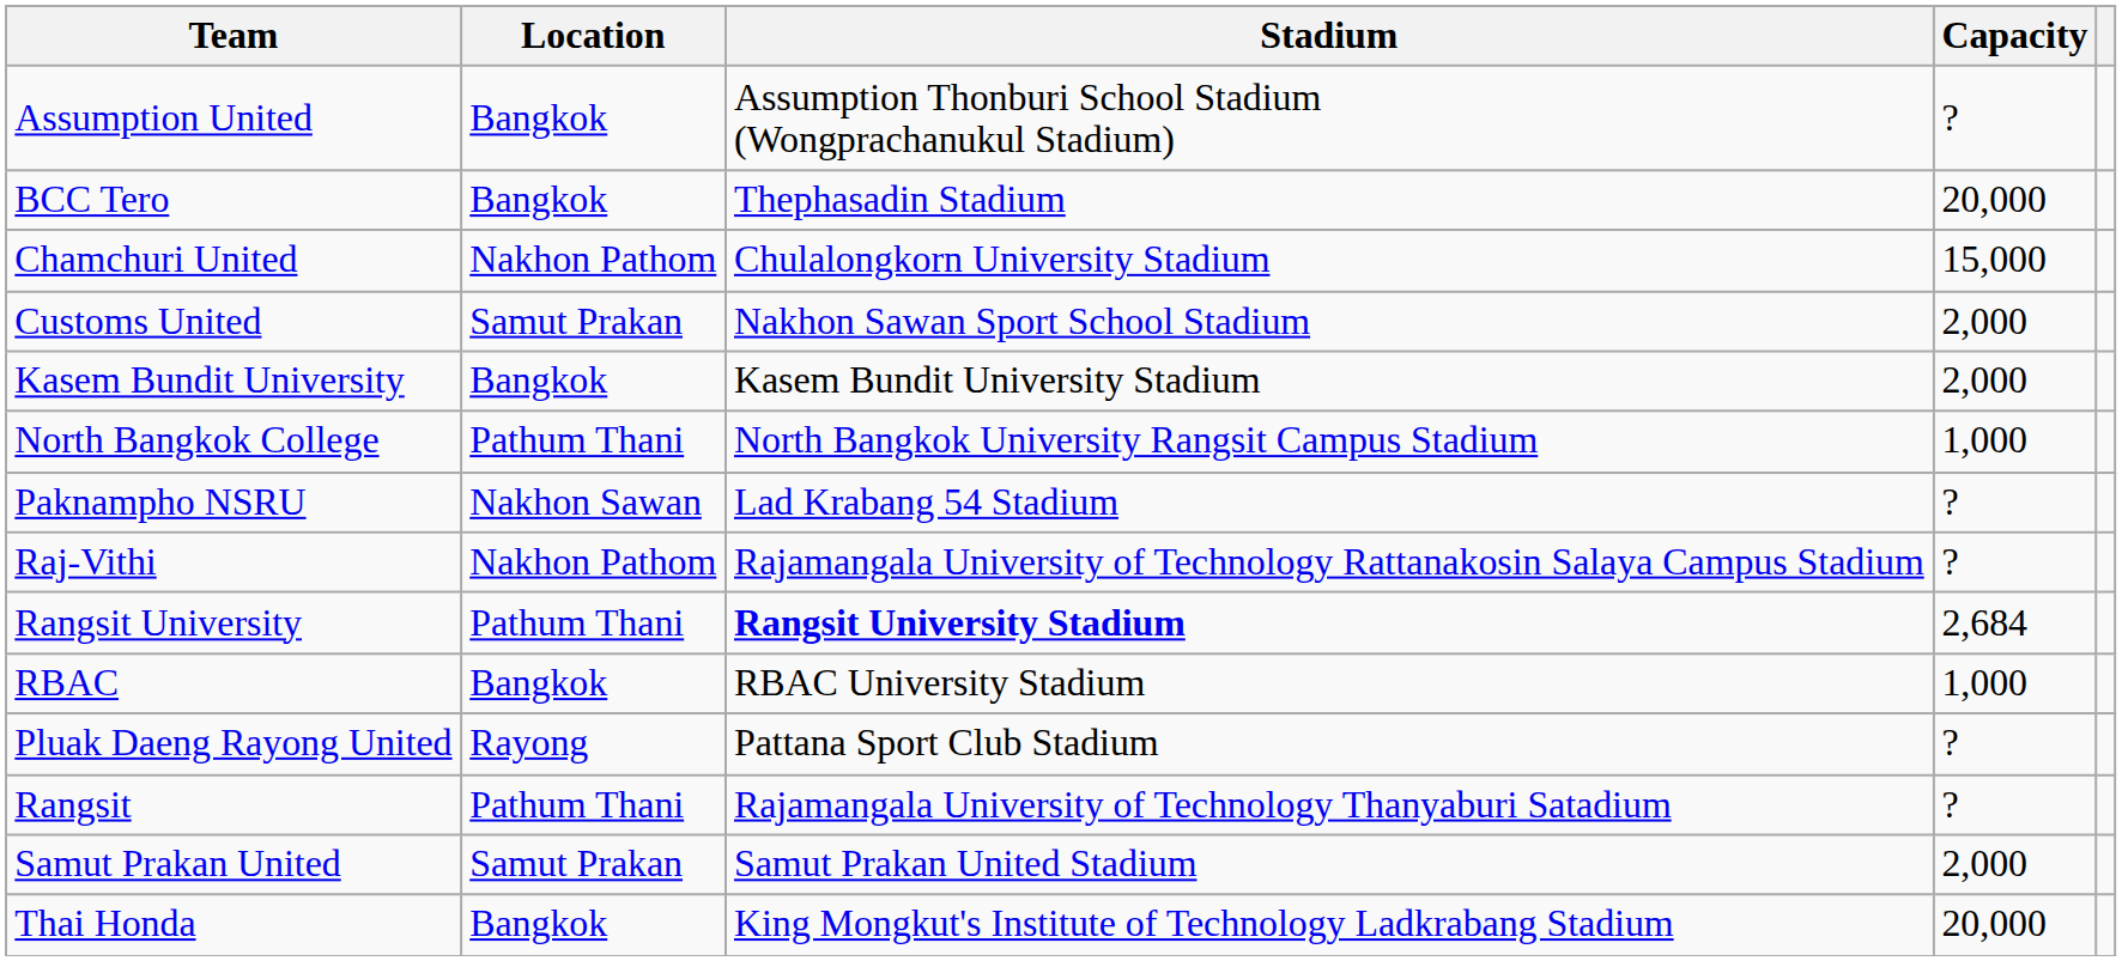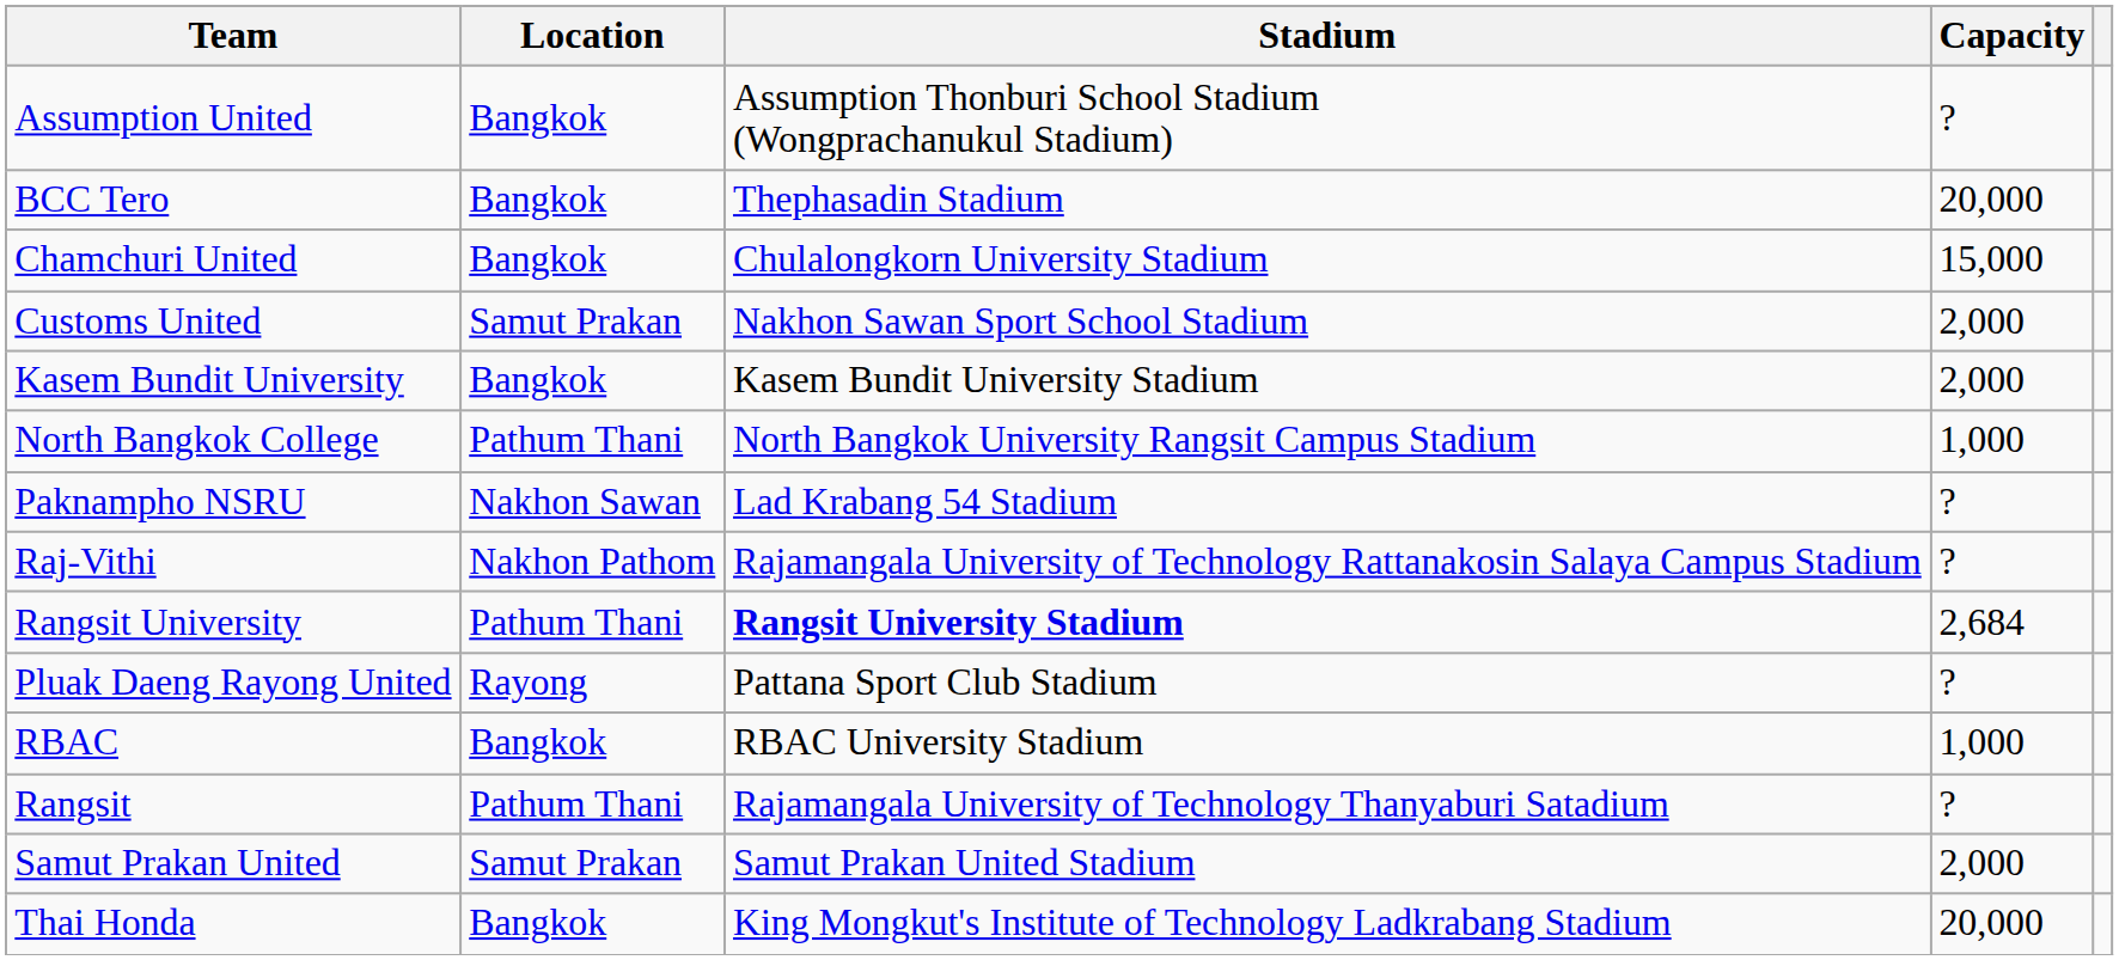 <table class="wikitable sortable">
 <tr>
 <th>Team</th>
 <th>Location</th>
 <th>Stadium</th>
 <th>Capacity</th>
 <th class="unsortable"></th>
 </tr>
 <tr>
 <td><a href='#'>Assumption United</a></td>
 <td><a href='#'>Bangkok</a></td>
 <td>Assumption Thonburi School Stadium<br>(Wongprachanukul Stadium)</td>
 <td>?</td>
 <td></td>
 </tr>
 <tr>
 <td><a href='#'>BCC Tero</a></td>
 <td><a href='#'>Bangkok</a></td>
 <td><a href='#'>Thephasadin Stadium</a></td>
 <td>20,000</td>
 <td></td>
 </tr>
 <tr>
 <td><a href='#'>Chamchuri United</a></td>
-<td><a href='#'>Nakhon Pathom</a></td>
+<td><a href='#'>Bangkok</a></td>
 <td><a href='#'>Chulalongkorn University Stadium</a></td>
 <td>15,000</td>
 <td></td>
 </tr>
 <tr>
 <td><a href='#'>Customs United</a></td>
 <td><a href='#'>Samut Prakan</a></td>
 <td><a href='#'>Nakhon Sawan Sport School Stadium</a></td>
 <td>2,000</td>
 <td></td>
 </tr>
 <tr>
 <td><a href='#'>Kasem Bundit University</a></td>
 <td><a href='#'>Bangkok</a></td>
 <td>Kasem Bundit University Stadium</td>
 <td>2,000</td>
 <td></td>
 </tr>
 <tr>
 <td><a href='#'>North Bangkok College</a></td>
 <td><a href='#'>Pathum Thani</a></td>
 <td><a href='#'>North Bangkok University Rangsit Campus Stadium</a></td>
 <td>1,000</td>
 <td></td>
 </tr>
 <tr>
 <td><a href='#'>Paknampho NSRU</a></td>
 <td><a href='#'>Nakhon Sawan</a></td>
 <td><a href='#'>Lad Krabang 54 Stadium</a></td>
 <td>?</td>
 <td></td>
 </tr>
 <tr>
 <td><a href='#'>Raj-Vithi</a></td>
 <td><a href='#'>Nakhon Pathom</a></td>
 <td><a href='#'>Rajamangala University of Technology Rattanakosin Salaya Campus Stadium</a></td>
 <td>?</td>
 <td></td>
 </tr>
 <tr>
 <td><a href='#'>Rangsit University</a></td>
 <td><a href='#'>Pathum Thani</a></td>
 <td><strong><a href='#'>Rangsit University Stadium</a></strong></td>
 <td>2,684</td>
 <td></td>
 </tr>
 <tr>
+<td><a href='#'>Pluak Daeng Rayong United</a></td>
+<td><a href='#'>Rayong</a></td>
+<td>Pattana Sport Club Stadium</td>
+<td>?</td>
+<td></td>
+</tr>
+<tr>
 <td><a href='#'>RBAC</a></td>
 <td><a href='#'>Bangkok</a></td>
 <td>RBAC University Stadium</td>
 <td>1,000</td>
-<td></td>
-</tr>
-<tr>
-<td><a href='#'>Pluak Daeng Rayong United</a></td>
-<td><a href='#'>Rayong</a></td>
-<td>Pattana Sport Club Stadium</td>
-<td>?</td>
 <td></td>
 </tr>
 <tr>
 <td><a href='#'>Rangsit</a></td>
 <td><a href='#'>Pathum Thani</a></td>
 <td><a href='#'>Rajamangala University of Technology Thanyaburi Satadium</a></td>
 <td>?</td>
 <td></td>
 </tr>
 <tr>
 <td><a href='#'>Samut Prakan United</a></td>
 <td><a href='#'>Samut Prakan</a></td>
 <td><a href='#'>Samut Prakan United Stadium</a></td>
 <td>2,000</td>
 <td></td>
 </tr>
 <tr>
 <td><a href='#'>Thai Honda</a></td>
 <td><a href='#'>Bangkok</a></td>
 <td><a href='#'>King Mongkut's Institute of Technology Ladkrabang Stadium</a></td>
 <td>20,000</td>
 <td></td>
 </tr>
 <tr>
 </tr>
 </table>
